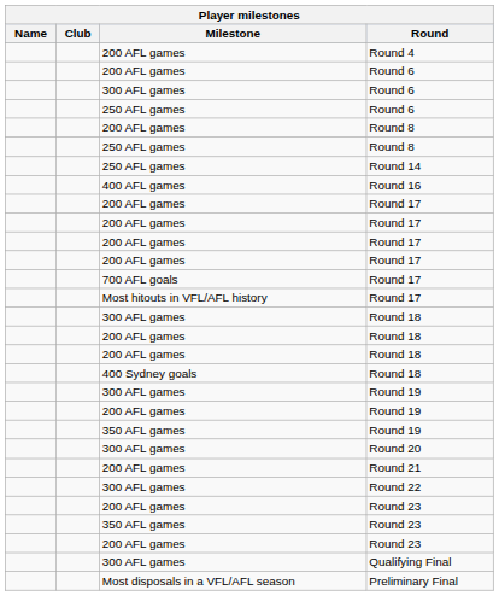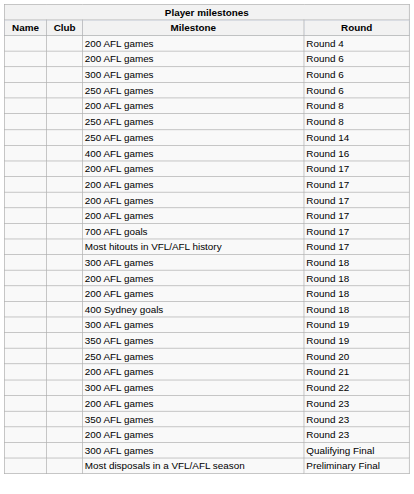 <table class="wikitable sortable" style="text-align:left; font-size:95%; width:100%;">
 <tr>
 <th colspan="4">Player milestones</th>
 </tr>
 <tr style="background:#C1D8FF;">
 <th>Name</th>
 <th>Club</th>
 <th>Milestone</th>
 <th>Round</th>
 </tr>
 <tr>
 <td></td>
 <td></td>
 <td>200 AFL games</td>
 <td>Round 4</td>
 </tr>
 <tr>
 <td></td>
 <td></td>
 <td>200 AFL games</td>
 <td>Round 6</td>
 </tr>
 <tr>
 <td></td>
 <td></td>
 <td>300 AFL games</td>
 <td>Round 6</td>
 </tr>
 <tr>
 <td></td>
 <td></td>
 <td>250 AFL games</td>
 <td>Round 6</td>
 </tr>
 <tr>
 <td></td>
 <td></td>
 <td>200 AFL games</td>
 <td>Round 8</td>
 </tr>
 <tr>
 <td></td>
 <td></td>
 <td>250 AFL games</td>
 <td>Round 8</td>
 </tr>
 <tr>
 <td></td>
 <td></td>
 <td>250 AFL games</td>
 <td>Round 14</td>
 </tr>
 <tr>
 <td></td>
 <td></td>
 <td>400 AFL games</td>
 <td>Round 16</td>
 </tr>
 <tr>
 <td></td>
 <td></td>
 <td>200 AFL games</td>
 <td>Round 17</td>
 </tr>
 <tr>
 <td></td>
 <td></td>
 <td>200 AFL games</td>
 <td>Round 17</td>
 </tr>
 <tr>
 <td></td>
 <td></td>
 <td>200 AFL games</td>
 <td>Round 17</td>
 </tr>
 <tr>
 <td></td>
 <td></td>
 <td>200 AFL games</td>
 <td>Round 17</td>
 </tr>
 <tr>
 <td></td>
 <td></td>
 <td>700 AFL goals</td>
 <td>Round 17</td>
 </tr>
 <tr>
 <td></td>
 <td></td>
 <td>Most hitouts in VFL/AFL history</td>
 <td>Round 17</td>
 </tr>
 <tr>
 <td></td>
 <td></td>
 <td>300 AFL games</td>
 <td>Round 18</td>
 </tr>
 <tr>
 <td></td>
 <td></td>
 <td>200 AFL games</td>
 <td>Round 18</td>
 </tr>
 <tr>
 <td></td>
 <td></td>
 <td>200 AFL games</td>
 <td>Round 18</td>
 </tr>
 <tr>
 <td></td>
 <td></td>
 <td>400 Sydney goals</td>
 <td>Round 18</td>
 </tr>
 <tr>
 <td></td>
 <td></td>
 <td>300 AFL games</td>
 <td>Round 19</td>
 </tr>
 <tr>
 <td></td>
 <td></td>
-<td>200 AFL games</td>
-<td>Round 19</td>
-</tr>
-<tr>
-<td></td>
-<td></td>
 <td>350 AFL games</td>
 <td>Round 19</td>
 </tr>
 <tr>
 <td></td>
 <td></td>
-<td>300 AFL games</td>
+<td>250 AFL games</td>
 <td>Round 20</td>
 </tr>
 <tr>
 <td></td>
 <td></td>
 <td>200 AFL games</td>
 <td>Round 21</td>
 </tr>
 <tr>
 <td></td>
 <td></td>
 <td>300 AFL games</td>
 <td>Round 22</td>
 </tr>
 <tr>
 <td></td>
 <td></td>
 <td>200 AFL games</td>
 <td>Round 23</td>
 </tr>
 <tr>
 <td></td>
 <td></td>
 <td>350 AFL games</td>
 <td>Round 23</td>
 </tr>
 <tr>
 <td></td>
 <td></td>
 <td>200 AFL games</td>
 <td>Round 23</td>
 </tr>
 <tr>
 <td></td>
 <td></td>
 <td>300 AFL games</td>
 <td>Qualifying Final</td>
 </tr>
 <tr>
 <td></td>
 <td></td>
 <td>Most disposals in a VFL/AFL season</td>
 <td>Preliminary Final</td>
 </tr>
 </table>
